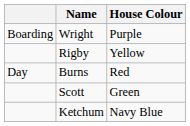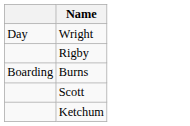 <table class="wikitable">
 <tr>
 <th></th>
 <th>Name</th>
-<th>House Colour</th>
 </tr>
 <tr>
-<td>Boarding</td>
+<td>Day</td>
 <td>Wright</td>
-<td>Purple</td>
 </tr>
 <tr>
 <td></td>
 <td>Rigby</td>
-<td>Yellow</td>
 </tr>
 <tr>
-<td>Day</td>
+<td>Boarding</td>
 <td>Burns</td>
-<td>Red</td>
 </tr>
 <tr>
 <td></td>
 <td>Scott</td>
-<td>Green</td>
 </tr>
 <tr>
 <td></td>
 <td>Ketchum</td>
-<td>Navy Blue</td>
 </tr>
 </table>
